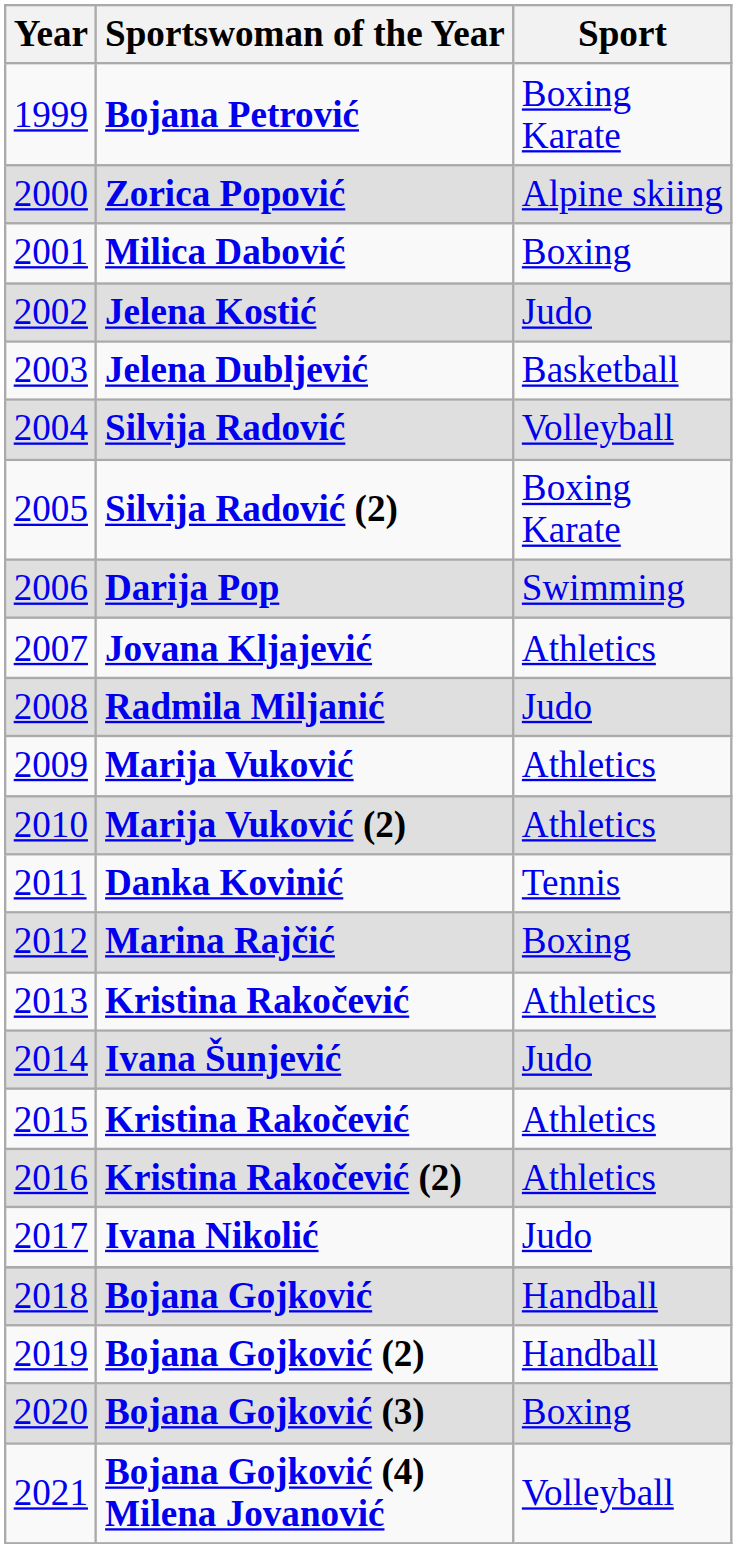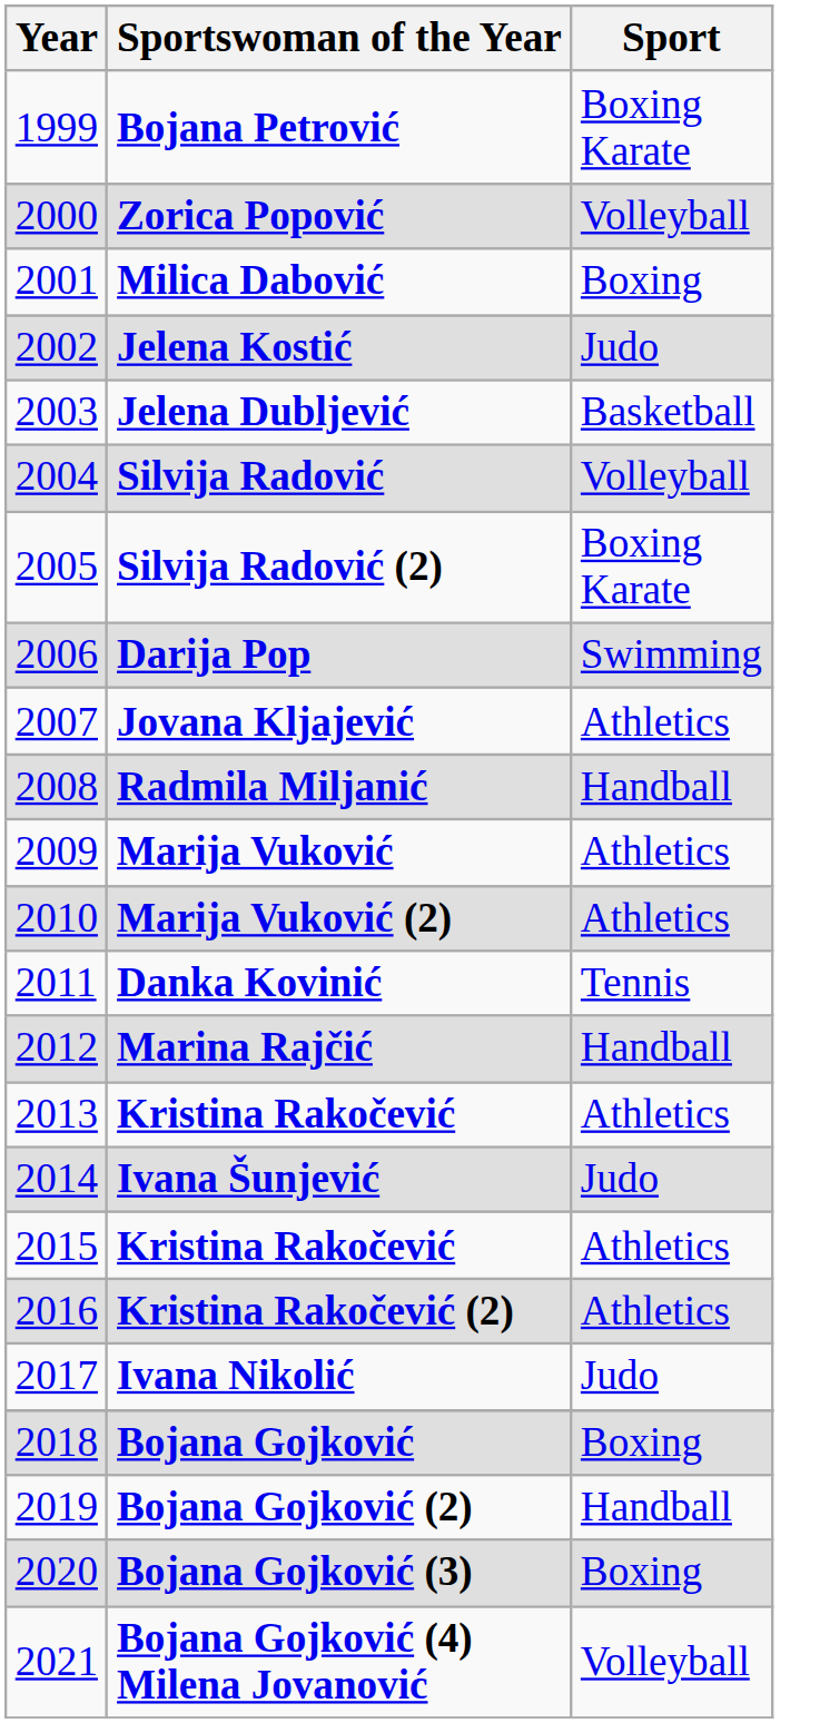 <table class="wikitable">
 <tr>
 <th><strong>Year</strong></th>
 <th><strong>Sportswoman of the Year</strong></th>
 <th><strong>Sport</strong></th>
 </tr>
 <tr>
 <td><a href='#'>1999</a></td>
 <td><strong><a href='#'>Bojana Petrović</a></strong></td>
 <td> <a href='#'>Boxing</a><br> <a href='#'>Karate</a></td>
 </tr>
 <tr bgcolor=#DFDFDF>
 <td><a href='#'>2000</a></td>
 <td><strong><a href='#'>Zorica Popović</a></strong></td>
-<td> <a href='#'>Alpine skiing</a></td>
+<td> <a href='#'>Volleyball</a></td>
 </tr>
 <tr>
 <td><a href='#'>2001</a></td>
 <td><strong><a href='#'>Milica Dabović</a></strong></td>
 <td> <a href='#'>Boxing</a></td>
 </tr>
 <tr bgcolor=#DFDFDF>
 <td><a href='#'>2002</a></td>
 <td><strong><a href='#'>Jelena Kostić</a></strong></td>
 <td> <a href='#'>Judo</a></td>
 </tr>
 <tr>
 <td><a href='#'>2003</a></td>
 <td><strong><a href='#'>Jelena Dubljević</a></strong></td>
 <td> <a href='#'>Basketball</a></td>
 </tr>
 <tr bgcolor=#DFDFDF>
 <td><a href='#'>2004</a></td>
 <td><strong><a href='#'>Silvija Radović</a></strong></td>
 <td> <a href='#'>Volleyball</a></td>
 </tr>
 <tr>
 <td><a href='#'>2005</a></td>
 <td><strong><a href='#'>Silvija Radović</a> (2)</strong></td>
 <td> <a href='#'>Boxing</a><br> <a href='#'>Karate</a></td>
 </tr>
 <tr bgcolor=#DFDFDF>
 <td><a href='#'>2006</a></td>
 <td><strong><a href='#'>Darija Pop</a></strong></td>
 <td> <a href='#'>Swimming</a></td>
 </tr>
 <tr>
 <td><a href='#'>2007</a></td>
 <td><strong><a href='#'>Jovana Kljajević</a></strong></td>
 <td> <a href='#'>Athletics</a></td>
 </tr>
 <tr bgcolor=#DFDFDF>
 <td><a href='#'>2008</a></td>
 <td><strong><a href='#'>Radmila Miljanić</a></strong></td>
-<td> <a href='#'>Judo</a></td>
+<td> <a href='#'>Handball</a></td>
 </tr>
 <tr>
 <td><a href='#'>2009</a></td>
 <td><strong><a href='#'>Marija Vuković</a></strong></td>
 <td> <a href='#'>Athletics</a></td>
 </tr>
 <tr bgcolor=#DFDFDF>
 <td><a href='#'>2010</a></td>
 <td><strong><a href='#'>Marija Vuković</a> (2)</strong></td>
 <td> <a href='#'>Athletics</a></td>
 </tr>
 <tr>
 <td><a href='#'>2011</a></td>
 <td><strong><a href='#'>Danka Kovinić</a></strong></td>
 <td> <a href='#'>Tennis</a></td>
 </tr>
 <tr bgcolor=#DFDFDF>
 <td><a href='#'>2012</a></td>
 <td><strong><a href='#'>Marina Rajčić</a></strong></td>
-<td> <a href='#'>Boxing</a></td>
+<td> <a href='#'>Handball</a></td>
 </tr>
 <tr>
 <td><a href='#'>2013</a></td>
 <td><strong><a href='#'>Kristina Rakočević</a></strong></td>
 <td> <a href='#'>Athletics</a></td>
 </tr>
 <tr bgcolor=#DFDFDF>
 <td><a href='#'>2014</a></td>
 <td><strong><a href='#'>Ivana Šunjević</a></strong></td>
 <td> <a href='#'>Judo</a></td>
 </tr>
 <tr>
 <td><a href='#'>2015</a></td>
 <td><strong><a href='#'>Kristina Rakočević</a></strong></td>
 <td> <a href='#'>Athletics</a></td>
 </tr>
 <tr bgcolor=#DFDFDF>
 <td><a href='#'>2016</a></td>
 <td><strong><a href='#'>Kristina Rakočević</a> (2)</strong></td>
 <td> <a href='#'>Athletics</a></td>
 </tr>
 <tr>
 <td><a href='#'>2017</a></td>
 <td><strong><a href='#'>Ivana Nikolić</a></strong></td>
 <td> <a href='#'>Judo</a></td>
 </tr>
 <tr>
 </tr>
 <tr bgcolor=#DFDFDF>
 <td><a href='#'>2018</a></td>
 <td><strong><a href='#'>Bojana Gojković</a></strong></td>
-<td> <a href='#'>Handball</a></td>
+<td> <a href='#'>Boxing</a></td>
 </tr>
 <tr>
 <td><a href='#'>2019</a></td>
 <td><strong><a href='#'>Bojana Gojković</a> (2)</strong></td>
 <td> <a href='#'>Handball</a></td>
 </tr>
 <tr bgcolor=#DFDFDF>
 <td><a href='#'>2020</a></td>
 <td><strong><a href='#'>Bojana Gojković</a> (3)</strong></td>
 <td> <a href='#'>Boxing</a></td>
 </tr>
 <tr>
 <td><a href='#'>2021</a></td>
 <td><strong><a href='#'>Bojana Gojković</a> (4)</strong><br><strong><a href='#'>Milena Jovanović</a></strong></td>
 <td> <a href='#'>Volleyball</a></td>
 </tr>
 </table>
